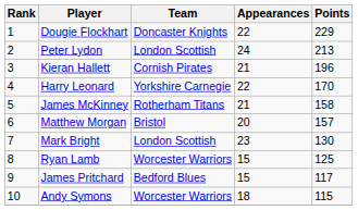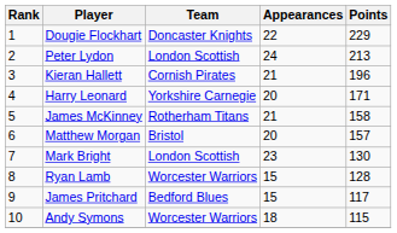 <table class="wikitable">
 <tr>
 <th>Rank</th>
 <th>Player</th>
 <th>Team</th>
 <th>Appearances</th>
 <th>Points</th>
 </tr>
 <tr>
 <td>1</td>
 <td> <a href='#'>Dougie Flockhart</a></td>
 <td><a href='#'>Doncaster Knights</a></td>
 <td>22</td>
 <td>229</td>
 </tr>
 <tr>
 <td>2</td>
 <td> <a href='#'>Peter Lydon</a></td>
 <td><a href='#'>London Scottish</a></td>
 <td>24</td>
 <td>213</td>
 </tr>
 <tr>
 <td>3</td>
 <td> <a href='#'>Kieran Hallett</a></td>
 <td><a href='#'>Cornish Pirates</a></td>
 <td>21</td>
 <td>196</td>
 </tr>
 <tr>
 <td>4</td>
 <td> <a href='#'>Harry Leonard</a></td>
 <td><a href='#'>Yorkshire Carnegie</a></td>
-<td>22</td>
-<td>170</td>
+<td>20</td>
+<td>171</td>
 </tr>
 <tr>
 <td>5</td>
 <td> <a href='#'>James McKinney</a></td>
 <td><a href='#'>Rotherham Titans</a></td>
 <td>21</td>
 <td>158</td>
 </tr>
 <tr>
 <td>6</td>
 <td> <a href='#'>Matthew Morgan</a></td>
 <td><a href='#'>Bristol</a></td>
 <td>20</td>
 <td>157</td>
 </tr>
 <tr>
 <td>7</td>
 <td> <a href='#'>Mark Bright</a></td>
 <td><a href='#'>London Scottish</a></td>
 <td>23</td>
 <td>130</td>
 </tr>
 <tr>
 <td>8</td>
 <td> <a href='#'>Ryan Lamb</a></td>
 <td><a href='#'>Worcester Warriors</a></td>
 <td>15</td>
-<td>125</td>
+<td>128</td>
 </tr>
 <tr>
 <td>9</td>
 <td> <a href='#'>James Pritchard</a></td>
 <td><a href='#'>Bedford Blues</a></td>
 <td>15</td>
 <td>117</td>
 </tr>
 <tr>
 <td>10</td>
 <td> <a href='#'>Andy Symons</a></td>
 <td><a href='#'>Worcester Warriors</a></td>
 <td>18</td>
 <td>115</td>
 </tr>
 <tr>
 </tr>
 </table>
